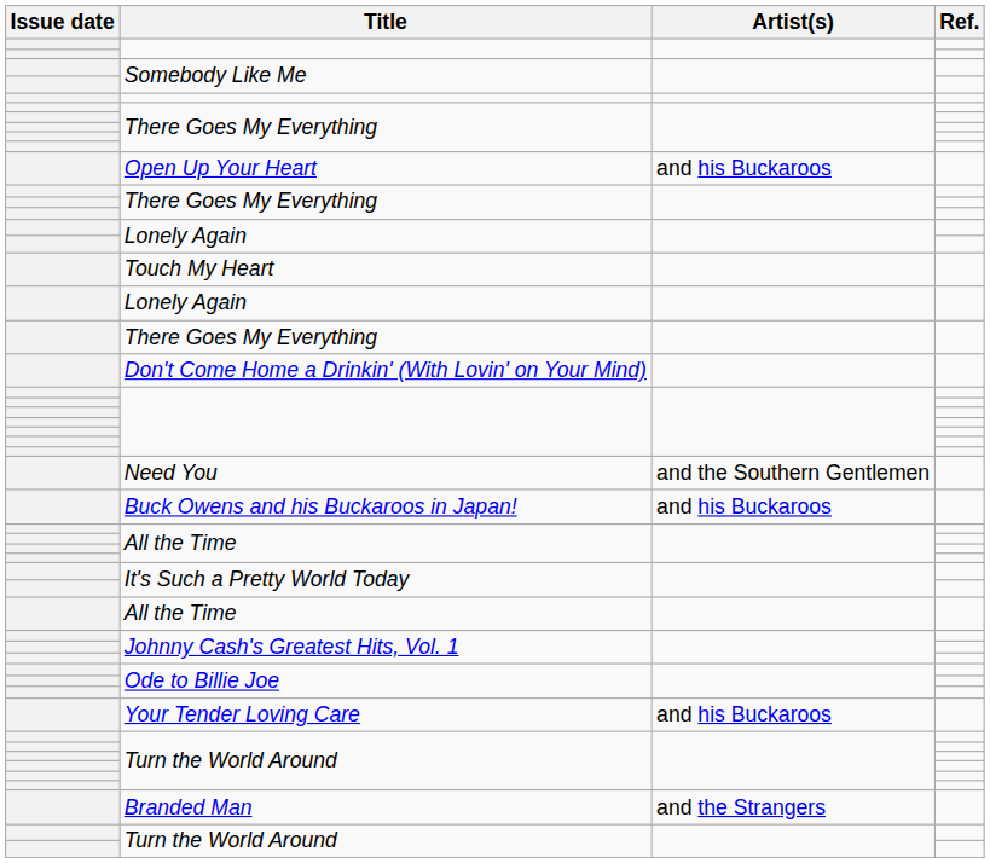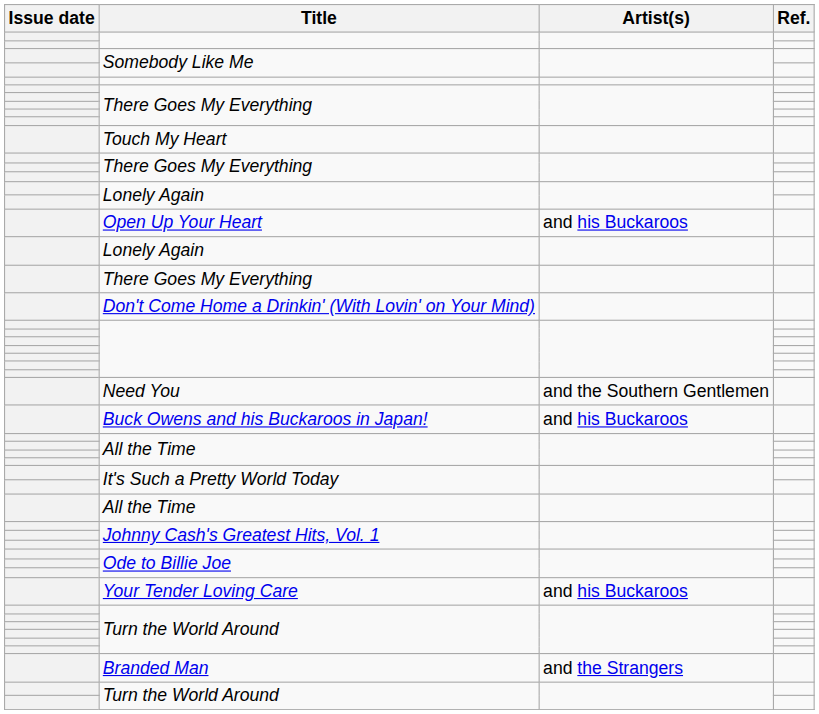 <table class="wikitable sortable plainrowheaders">
 <tr>
 <th scope=col>Issue date</th>
 <th scope=col>Title</th>
 <th scope=col>Artist(s)</th>
 <th scope=col class=unsortable>Ref.</th>
 </tr>
 <tr>
 <th scope=row></th>
 <td rowspan=2><em></em></td>
 <td rowspan=2></td>
 <td align=center></td>
 </tr>
 <tr>
 <th scope=row></th>
 <td align=center></td>
 </tr>
 <tr>
 <th scope=row></th>
 <td rowspan=2><em>Somebody Like Me</em></td>
 <td rowspan=2></td>
 <td align=center></td>
 </tr>
 <tr>
 <th scope=row></th>
 <td align=center></td>
 </tr>
 <tr>
 <th scope=row></th>
 <td><em></em></td>
 <td></td>
 <td align=center></td>
 </tr>
 <tr>
 <th scope=row></th>
 <td rowspan=5><em>There Goes My Everything</em></td>
 <td rowspan=5></td>
 <td align=center></td>
 </tr>
 <tr>
 <th scope=row></th>
 <td align=center></td>
 </tr>
 <tr>
 <th scope=row></th>
 <td align=center></td>
 </tr>
 <tr>
 <th scope=row></th>
 <td align=center></td>
 </tr>
 <tr>
 <th scope=row></th>
 <td align=center></td>
 </tr>
 <tr>
 <th scope=row></th>
-<td><em><a href='#'>Open Up Your Heart</a></em></td>
-<td> and <a href='#'>his Buckaroos</a></td>
+<td><em>Touch My Heart</em></td>
+<td></td>
 <td align=center></td>
 </tr>
 <tr>
 <th scope=row></th>
 <td rowspan=3><em>There Goes My Everything</em></td>
 <td rowspan=3></td>
 <td align=center></td>
 </tr>
 <tr>
 <th scope=row></th>
 <td align=center></td>
 </tr>
 <tr>
 <th scope=row></th>
 <td align=center></td>
 </tr>
 <tr>
 <th scope=row></th>
 <td rowspan=2><em>Lonely Again</em></td>
 <td rowspan=2></td>
 <td align=center></td>
 </tr>
 <tr>
 <th scope=row></th>
 <td align=center></td>
 </tr>
 <tr>
 <th scope=row></th>
-<td><em>Touch My Heart</em></td>
-<td></td>
+<td><em><a href='#'>Open Up Your Heart</a></em></td>
+<td> and <a href='#'>his Buckaroos</a></td>
 <td align=center></td>
 </tr>
 <tr>
 <th scope=row></th>
 <td><em>Lonely Again</em></td>
 <td></td>
 <td align=center></td>
 </tr>
 <tr>
 <th scope=row></th>
 <td><em>There Goes My Everything</em></td>
 <td></td>
 <td align=center></td>
 </tr>
 <tr>
 <th scope=row></th>
 <td><em><a href='#'>Don't Come Home a Drinkin' (With Lovin' on Your Mind)</a></em></td>
 <td></td>
 <td align=center></td>
 </tr>
 <tr>
 <th scope=row></th>
 <td rowspan=7><em></em></td>
 <td rowspan=7></td>
 <td align=center></td>
 </tr>
 <tr>
 <th scope=row></th>
 <td align=center></td>
 </tr>
 <tr>
 <th scope=row></th>
 <td align=center></td>
 </tr>
 <tr>
 <th scope=row></th>
 <td align=center></td>
 </tr>
 <tr>
 <th scope=row></th>
 <td align=center></td>
 </tr>
 <tr>
 <th scope=row></th>
 <td align=center></td>
 </tr>
 <tr>
 <th scope=row></th>
 <td align=center></td>
 </tr>
 <tr>
 <th scope=row></th>
 <td><em>Need You</em></td>
 <td> and the Southern Gentlemen</td>
 <td align=center></td>
 </tr>
 <tr>
 <th scope=row></th>
 <td><em><a href='#'>Buck Owens and his Buckaroos in Japan!</a></em></td>
 <td> and <a href='#'>his Buckaroos</a></td>
 <td align=center></td>
 </tr>
 <tr>
 <th scope=row></th>
 <td rowspan=4><em>All the Time</em></td>
 <td rowspan=4></td>
 <td align=center></td>
 </tr>
 <tr>
 <th scope=row></th>
 <td align=center></td>
 </tr>
 <tr>
 <th scope=row></th>
 <td align=center></td>
 </tr>
 <tr>
 <th scope=row></th>
 <td align=center></td>
 </tr>
 <tr>
 <th scope=row></th>
 <td rowspan=2><em>It's Such a Pretty World Today</em></td>
 <td rowspan=2></td>
 <td align=center></td>
 </tr>
 <tr>
 <th scope=row></th>
 <td align=center></td>
 </tr>
 <tr>
 <th scope=row></th>
 <td><em>All the Time</em></td>
 <td></td>
 <td align=center></td>
 </tr>
 <tr>
 <th scope=row></th>
 <td rowspan=3><em><a href='#'>Johnny Cash's Greatest Hits, Vol. 1</a></em></td>
 <td rowspan=3></td>
 <td align=center></td>
 </tr>
 <tr>
 <th scope=row></th>
 <td align=center></td>
 </tr>
 <tr>
 <th scope=row></th>
 <td align=center></td>
 </tr>
 <tr>
 <th scope=row></th>
 <td rowspan=3><em><a href='#'>Ode to Billie Joe</a></em></td>
 <td rowspan=3></td>
 <td align=center></td>
 </tr>
 <tr>
 <th scope=row></th>
 <td align=center></td>
 </tr>
 <tr>
 <th scope=row></th>
 <td align=center></td>
 </tr>
 <tr>
 <th scope=row></th>
 <td><em><a href='#'>Your Tender Loving Care</a></em></td>
 <td> and <a href='#'>his Buckaroos</a></td>
 <td align=center></td>
 </tr>
 <tr>
 <th scope=row></th>
 <td rowspan=6><em>Turn the World Around</em></td>
 <td rowspan=6></td>
 <td align=center></td>
 </tr>
 <tr>
 <th scope=row></th>
 <td align=center></td>
 </tr>
 <tr>
 <th scope=row></th>
 <td align=center></td>
 </tr>
 <tr>
 <th scope=row></th>
 <td align=center></td>
 </tr>
 <tr>
 <th scope=row></th>
 <td align=center></td>
 </tr>
 <tr>
 <th scope=row></th>
 <td align=center></td>
 </tr>
 <tr>
 <th scope=row></th>
 <td><em><a href='#'>Branded Man</a></em></td>
 <td> and <a href='#'>the Strangers</a></td>
 <td align=center></td>
 </tr>
 <tr>
 <th scope=row></th>
 <td rowspan=2><em>Turn the World Around</em></td>
 <td rowspan=2></td>
 <td align=center></td>
 </tr>
 <tr>
 <th scope=row></th>
 <td align=center></td>
 </tr>
 </table>
